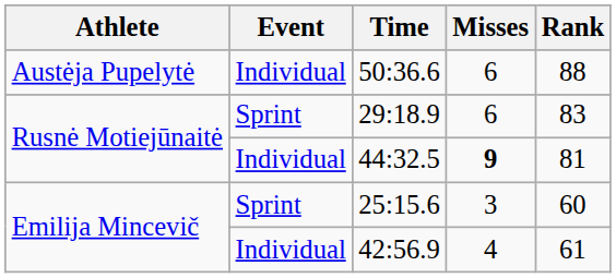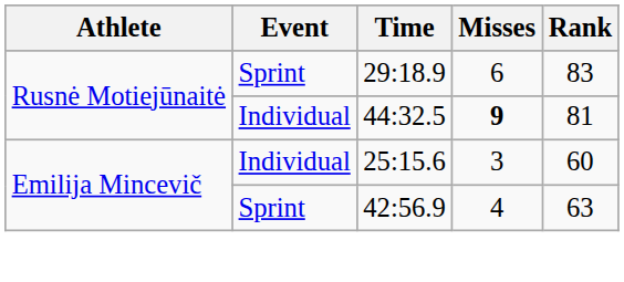 <table class="wikitable" style="font-size:90%">
 <tr>
 <th>Athlete</th>
 <th>Event</th>
 <th>Time</th>
 <th>Misses</th>
 <th>Rank</th>
-</tr>
-<tr align=center>
-<td align=left><a href='#'>Austėja Pupelytė</a></td>
-<td align=left><a href='#'>Individual</a></td>
-<td>50:36.6</td>
-<td>6</td>
-<td>88</td>
 </tr>
 <tr align=center>
 <td align=left rowspan=2><a href='#'>Rusnė Motiejūnaitė</a></td>
 <td align=left><a href='#'>Sprint</a></td>
 <td>29:18.9</td>
 <td>6</td>
 <td>83</td>
 </tr>
 <tr align=center>
 <td align=left><a href='#'>Individual</a></td>
 <td>44:32.5</td>
 <td><strong>9</strong></td>
 <td>81</td>
 </tr>
 <tr align=center>
 <td align=left rowspan=2><a href='#'>Emilija Mincevič</a></td>
-<td align=left><a href='#'>Sprint</a></td>
+<td align=left><a href='#'>Individual</a></td>
 <td>25:15.6</td>
 <td>3</td>
 <td>60</td>
 </tr>
 <tr align=center>
-<td align=left><a href='#'>Individual</a></td>
+<td align=left><a href='#'>Sprint</a></td>
 <td>42:56.9</td>
 <td>4</td>
-<td>61</td>
+<td>63</td>
 </tr>
 </table>
